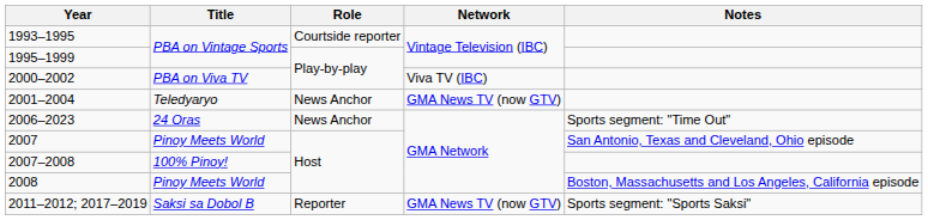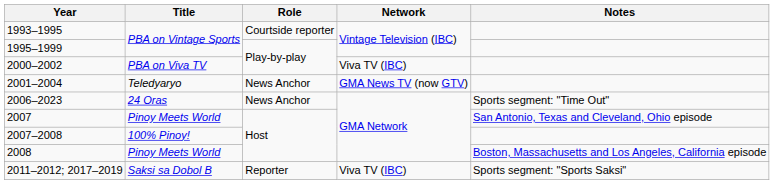 <table class="wikitable sortable">
 <tr>
 <th>Year</th>
 <th>Title</th>
 <th>Role</th>
 <th>Network</th>
 <th>Notes</th>
 </tr>
 <tr>
 <td>1993–1995</td>
 <td rowspan="2"><em><a href='#'>PBA on Vintage Sports</a></em></td>
 <td>Courtside reporter</td>
 <td rowspan="2"><a href='#'>Vintage Television</a> (<a href='#'>IBC</a>)</td>
 <td></td>
 </tr>
 <tr>
 <td>1995–1999</td>
 <td rowspan="2">Play-by-play</td>
 <td></td>
 </tr>
 <tr>
 <td>2000–2002</td>
 <td><em><a href='#'>PBA on Viva TV</a></em></td>
 <td>Viva TV (<a href='#'>IBC</a>)</td>
 <td></td>
 </tr>
 <tr>
 <td>2001–2004</td>
 <td><em>Teledyaryo</em></td>
 <td>News Anchor</td>
 <td><a href='#'>GMA News TV</a> (now <a href='#'>GTV</a>)</td>
 <td></td>
 </tr>
 <tr>
 <td>2006–2023</td>
 <td><em><a href='#'>24 Oras</a></em></td>
 <td>News Anchor</td>
 <td rowspan="4"><a href='#'>GMA Network</a></td>
 <td>Sports segment: "Time Out"</td>
 </tr>
 <tr>
 <td>2007</td>
 <td><em><a href='#'>Pinoy Meets World</a></em></td>
 <td rowspan="3">Host</td>
 <td><a href='#'>San Antonio, Texas and Cleveland, Ohio</a> episode</td>
 </tr>
 <tr>
 <td>2007–2008</td>
 <td><em><a href='#'>100% Pinoy!</a></em></td>
 <td></td>
 </tr>
 <tr>
 <td>2008</td>
 <td><em><a href='#'>Pinoy Meets World</a></em></td>
 <td><a href='#'>Boston, Massachusetts and Los Angeles, California</a> episode</td>
 </tr>
 <tr>
 <td>2011–2012; 2017–2019</td>
 <td><em><a href='#'>Saksi sa Dobol B</a></em></td>
 <td>Reporter</td>
-<td><a href='#'>GMA News TV</a> (now <a href='#'>GTV</a>)</td>
+<td>Viva TV (<a href='#'>IBC</a>)</td>
 <td>Sports segment: "Sports Saksi"</td>
 </tr>
 </table>
